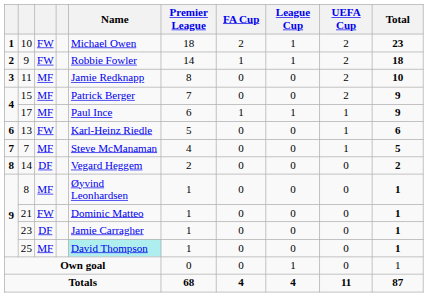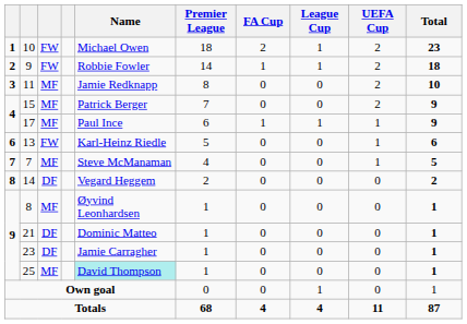 <table class="wikitable" style="text-align:center">
 <tr>
 <th width=15></th>
 <th width=15></th>
 <th width=15></th>
 <th width=15></th>
 <th width=145>Name</th>
 <th width=80><a href='#'>Premier League</a></th>
 <th width=80><a href='#'>FA Cup</a></th>
 <th width=80><a href='#'>League Cup</a></th>
 <th width=80><a href='#'>UEFA Cup</a></th>
 <th width=80>Total</th>
 </tr>
 <tr>
 <td><strong>1</strong></td>
 <td>10</td>
 <td><a href='#'>FW</a></td>
 <td></td>
 <td align=left><a href='#'>Michael Owen</a></td>
 <td>18</td>
 <td>2</td>
 <td>1</td>
 <td>2</td>
 <td><strong>23</strong></td>
 </tr>
 <tr>
 <td><strong>2</strong></td>
 <td>9</td>
 <td><a href='#'>FW</a></td>
 <td></td>
 <td align=left><a href='#'>Robbie Fowler</a></td>
 <td>14</td>
 <td>1</td>
 <td>1</td>
 <td>2</td>
 <td><strong>18</strong></td>
 </tr>
 <tr>
 <td><strong>3</strong></td>
 <td>11</td>
 <td><a href='#'>MF</a></td>
 <td></td>
 <td align=left><a href='#'>Jamie Redknapp</a></td>
 <td>8</td>
 <td>0</td>
 <td>0</td>
 <td>2</td>
 <td><strong>10</strong></td>
 </tr>
 <tr>
 <td rowspan=2><strong>4</strong></td>
 <td>15</td>
 <td><a href='#'>MF</a></td>
 <td></td>
 <td align=left><a href='#'>Patrick Berger</a></td>
 <td>7</td>
 <td>0</td>
 <td>0</td>
 <td>2</td>
 <td><strong>9</strong></td>
 </tr>
 <tr>
 <td>17</td>
 <td><a href='#'>MF</a></td>
 <td></td>
 <td align=left><a href='#'>Paul Ince</a></td>
 <td>6</td>
 <td>1</td>
 <td>1</td>
 <td>1</td>
 <td><strong>9</strong></td>
 </tr>
 <tr>
 <td><strong>6</strong></td>
 <td>13</td>
 <td><a href='#'>FW</a></td>
 <td></td>
 <td align=left><a href='#'>Karl-Heinz Riedle</a></td>
 <td>5</td>
 <td>0</td>
 <td>0</td>
 <td>1</td>
 <td><strong>6</strong></td>
 </tr>
 <tr>
 <td><strong>7</strong></td>
 <td>7</td>
 <td><a href='#'>MF</a></td>
 <td></td>
 <td align=left><a href='#'>Steve McManaman</a></td>
 <td>4</td>
 <td>0</td>
 <td>0</td>
 <td>1</td>
 <td><strong>5</strong></td>
 </tr>
 <tr>
 <td><strong>8</strong></td>
 <td>14</td>
 <td><a href='#'>DF</a></td>
 <td></td>
 <td align=left><a href='#'>Vegard Heggem</a></td>
 <td>2</td>
 <td>0</td>
 <td>0</td>
 <td>0</td>
 <td><strong>2</strong></td>
 </tr>
 <tr>
 <td rowspan=4><strong>9</strong></td>
 <td>8</td>
 <td><a href='#'>MF</a></td>
 <td></td>
 <td align=left><a href='#'>Øyvind Leonhardsen</a></td>
 <td>1</td>
 <td>0</td>
 <td>0</td>
 <td>0</td>
 <td><strong>1</strong></td>
 </tr>
 <tr>
 <td>21</td>
-<td><a href='#'>FW</a></td>
+<td><a href='#'>DF</a></td>
 <td></td>
 <td align=left><a href='#'>Dominic Matteo</a></td>
 <td>1</td>
 <td>0</td>
 <td>0</td>
 <td>0</td>
 <td><strong>1</strong></td>
 </tr>
 <tr>
 <td>23</td>
 <td><a href='#'>DF</a></td>
 <td></td>
 <td align=left><a href='#'>Jamie Carragher</a></td>
 <td>1</td>
 <td>0</td>
 <td>0</td>
 <td>0</td>
 <td><strong>1</strong></td>
 </tr>
 <tr>
 <td>25</td>
 <td><a href='#'>MF</a></td>
 <td></td>
 <td align=left style="background: paleturquoise;"><a href='#'>David Thompson</a></td>
 <td>1</td>
 <td>0</td>
 <td>0</td>
 <td>0</td>
 <td><strong>1</strong></td>
 </tr>
 <tr>
 <td colspan=5><strong>Own goal</strong></td>
 <td>0</td>
 <td>0</td>
 <td>1</td>
 <td>0</td>
 <td>1</td>
 </tr>
 <tr>
 <td colspan=5><strong>Totals</strong></td>
 <td><strong>68</strong></td>
 <td><strong>4</strong></td>
 <td><strong>4</strong></td>
 <td><strong>11</strong></td>
 <td><strong>87</strong></td>
 </tr>
 </table>
